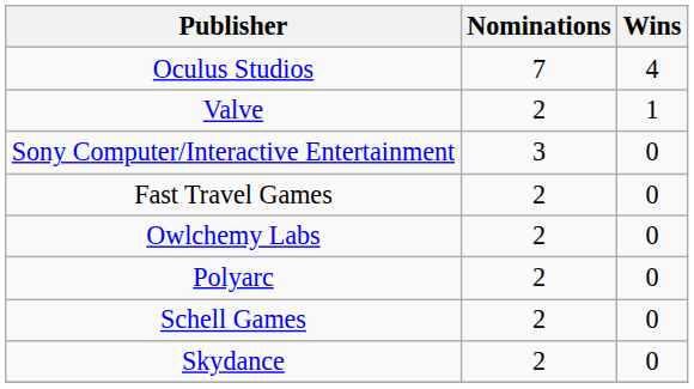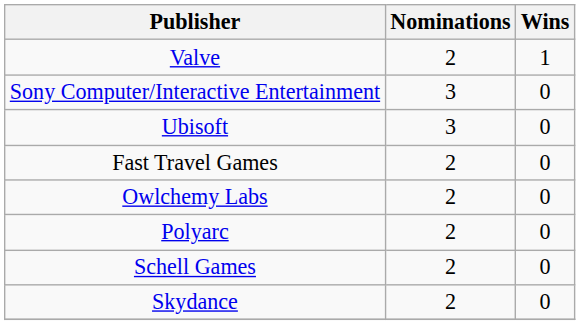 <table class="wikitable sortable plainrowheaders" rowspan="2" style="text-align:center;" background: #f6e39c;>
 <tr>
 <th scope="col">Publisher</th>
 <th scope="col">Nominations</th>
 <th scope="col">Wins</th>
-</tr>
-<tr>
-<td><a href='#'>Oculus Studios</a></td>
-<td>7</td>
-<td>4</td>
 </tr>
 <tr>
 <td><a href='#'>Valve</a></td>
 <td>2</td>
 <td>1</td>
 </tr>
 <tr>
 <td><a href='#'>Sony Computer/Interactive Entertainment</a></td>
+<td>3</td>
+<td>0</td>
+</tr>
+<tr>
+<td><a href='#'>Ubisoft</a></td>
 <td>3</td>
 <td>0</td>
 </tr>
 <tr>
 <td>Fast Travel Games</td>
 <td>2</td>
 <td>0</td>
 </tr>
 <tr>
 <td><a href='#'>Owlchemy Labs</a></td>
 <td>2</td>
 <td>0</td>
 </tr>
 <tr>
 <td><a href='#'>Polyarc</a></td>
 <td>2</td>
 <td>0</td>
 </tr>
 <tr>
 <td><a href='#'>Schell Games</a></td>
 <td>2</td>
 <td>0</td>
 </tr>
 <tr>
 <td><a href='#'>Skydance</a></td>
 <td>2</td>
 <td>0</td>
 </tr>
 <tr>
 </tr>
 </table>
